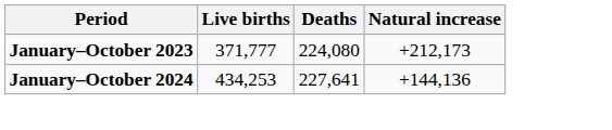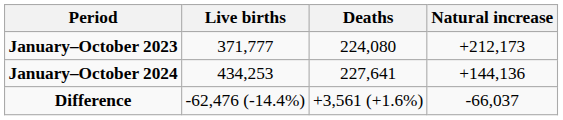 <table class="wikitable"  style="text-align:center;">
 <tr>
 <th>Period</th>
 <th>Live births</th>
 <th>Deaths</th>
 <th>Natural increase</th>
 </tr>
 <tr>
 <td><strong>January–October 2023</strong></td>
 <td>371,777</td>
 <td>224,080</td>
 <td>+212,173</td>
 </tr>
 <tr>
 <td><strong>January–October 2024</strong></td>
 <td>434,253</td>
 <td>227,641</td>
 <td>+144,136</td>
 </tr>
+<tr>
+<td><strong>Difference</strong></td>
+<td> -62,476 (-14.4%)</td>
+<td> +3,561 (+1.6%)</td>
+<td> -66,037</td>
+</tr>
 </table>
